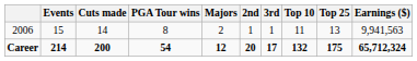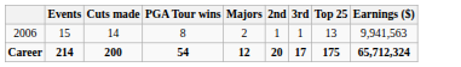 <table class=wikitable style="font-size:95%;text-align:center">
 <tr>
 <th></th>
 <th>Events</th>
 <th>Cuts made</th>
 <th>PGA Tour wins</th>
 <th>Majors</th>
 <th>2nd</th>
 <th>3rd</th>
-<th>Top 10</th>
 <th>Top 25</th>
 <th>Earnings ($)</th>
 </tr>
 <tr>
 <td>2006</td>
 <td>15</td>
 <td>14</td>
 <td>8</td>
 <td>2</td>
 <td>1</td>
 <td>1</td>
-<td>11</td>
 <td>13</td>
 <td>9,941,563</td>
 </tr>
 <tr>
 <td><strong>Career</strong></td>
 <td><strong>214</strong></td>
 <td><strong>200</strong></td>
 <td><strong>54</strong></td>
 <td><strong>12</strong></td>
 <td><strong>20</strong></td>
 <td><strong>17</strong></td>
-<td><strong>132</strong></td>
 <td><strong>175</strong></td>
 <td><strong>65,712,324</strong></td>
 </tr>
 </table>
